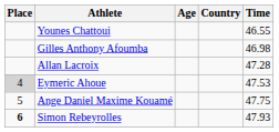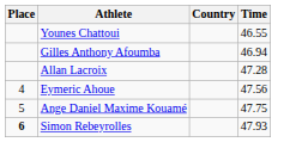 <table class="wikitable mw-datatable sortable">
 <tr>
 <th>Place</th>
 <th>Athlete</th>
-<th>Age</th>
 <th>Country</th>
 <th>Time</th>
 </tr>
 <tr>
 <td align=center></td>
 <td><a href='#'>Younes Chattoui</a></td>
 <td></td>
-<td></td>
 <td>46.55</td>
 </tr>
 <tr>
 <td align=center></td>
 <td><a href='#'>Gilles Anthony Afoumba</a></td>
 <td></td>
-<td></td>
-<td>46.98</td>
+<td>46.94</td>
 </tr>
 <tr>
 <td align=center></td>
 <td><a href='#'>Allan Lacroix</a></td>
 <td></td>
-<td></td>
 <td>47.28</td>
 </tr>
 <tr>
-<td align=center style="background: lightgrey;">4</td>
+<td align=center>4</td>
 <td><a href='#'>Eymeric Ahoue</a></td>
 <td></td>
-<td></td>
-<td>47.53</td>
+<td>47.56</td>
 </tr>
 <tr>
 <td align=center>5</td>
 <td><a href='#'>Ange Daniel Maxime Kouamé</a></td>
-<td></td>
 <td></td>
 <td>47.75</td>
 </tr>
 <tr>
 <td align=center><strong>6</strong></td>
 <td><a href='#'>Simon Rebeyrolles</a></td>
 <td></td>
-<td></td>
 <td>47.93</td>
 </tr>
 </table>
